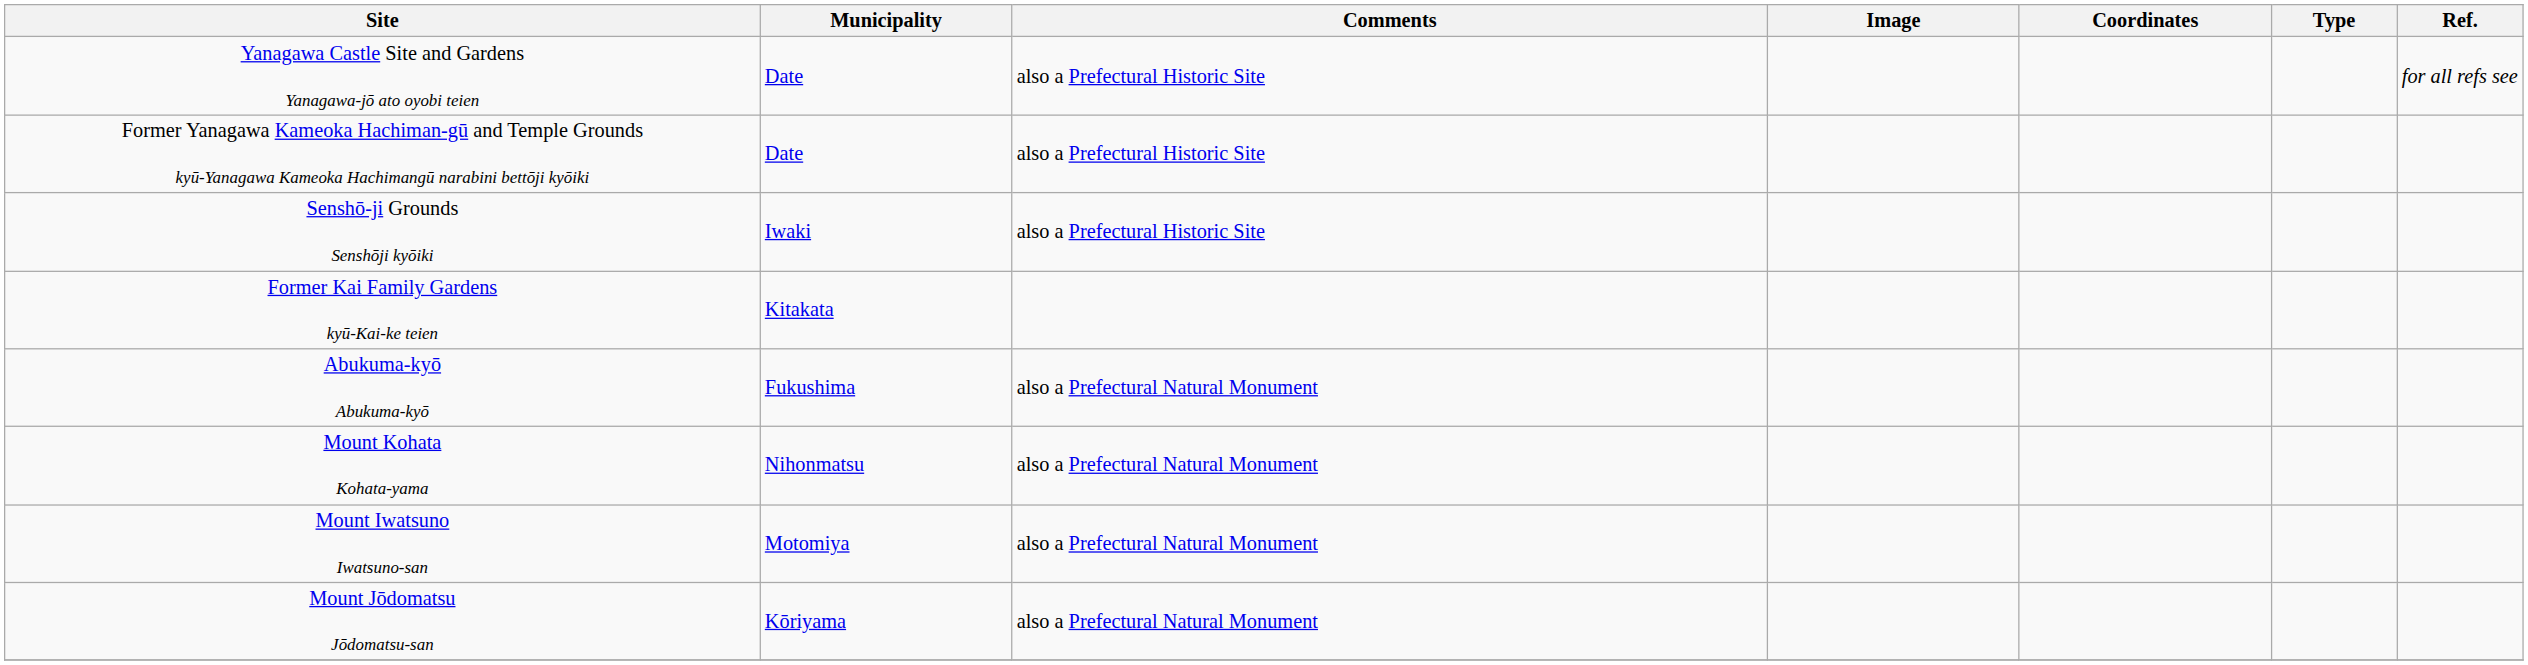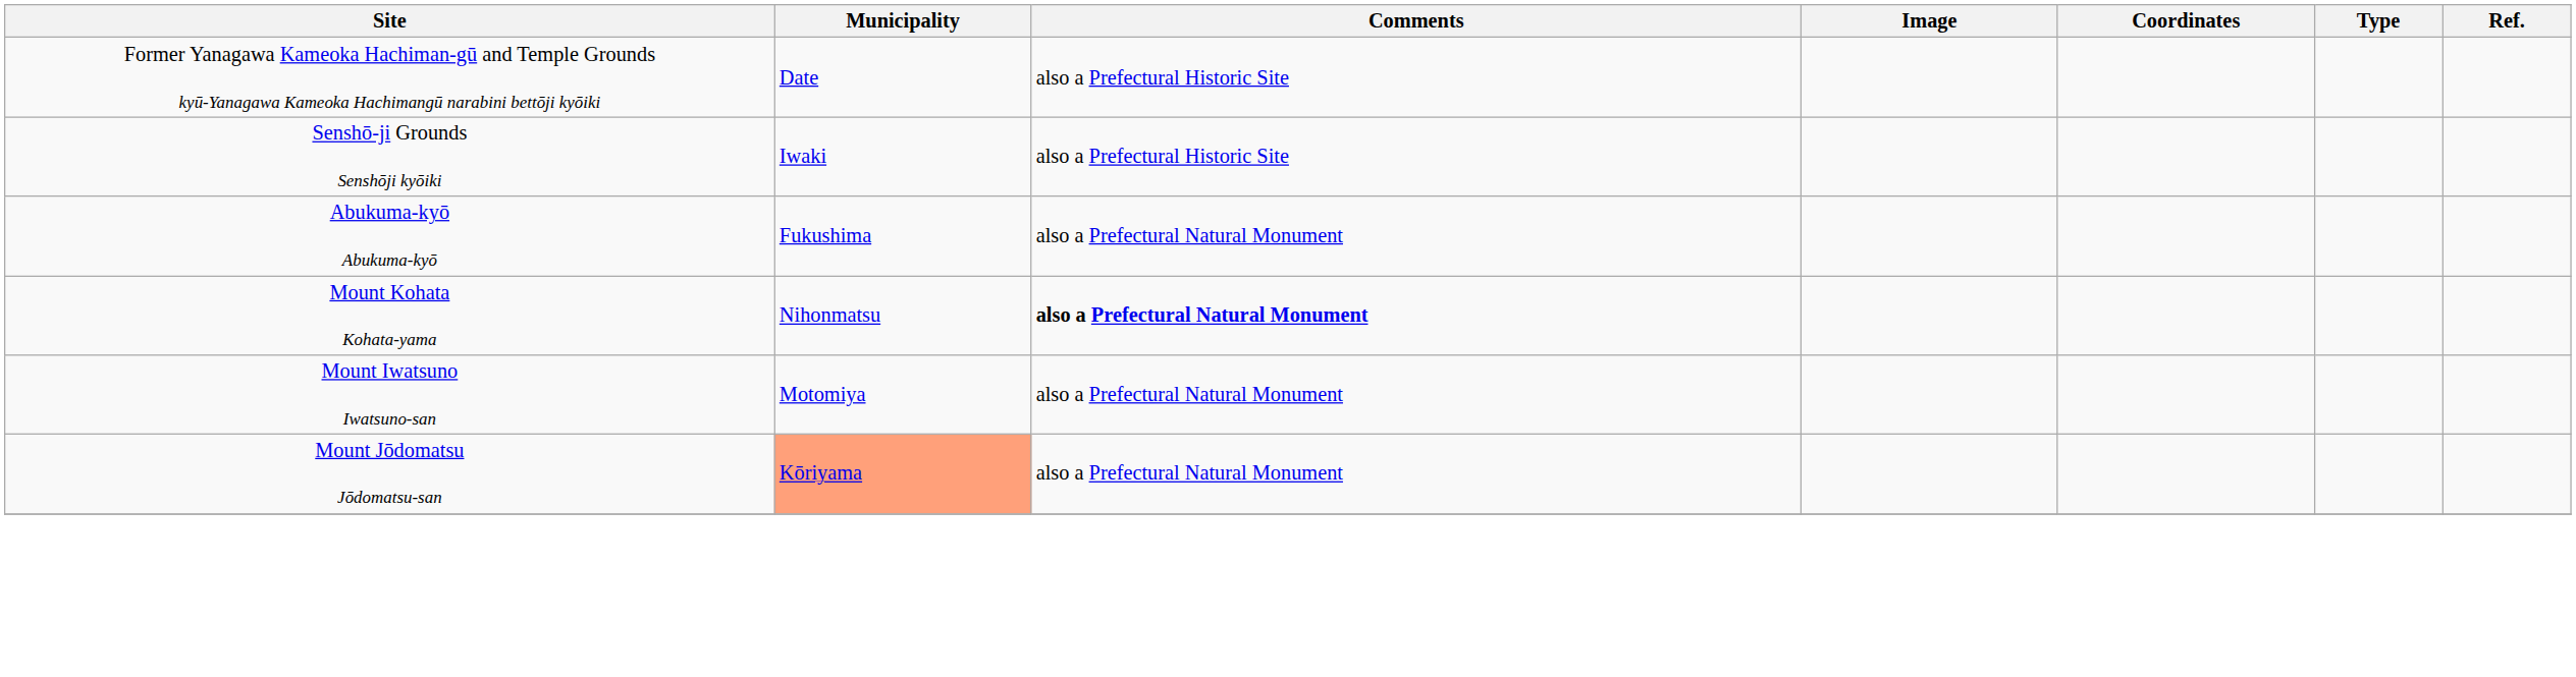 <table class="wikitable sortable"  style="width:100%;">
 <tr>
 <th width="30%" align="left">Site</th>
 <th width="10%" align="left">Municipality</th>
 <th width="30%" align="left" class="unsortable">Comments</th>
 <th width="10%" align="left"  class="unsortable">Image</th>
 <th width="10%" align="left" class="unsortable">Coordinates</th>
 <th width="5%" align="left">Type</th>
 <th width="5%" align="left"  class="unsortable">Ref.</th>
-</tr>
-<tr>
-<td align="center"><a href='#'>Yanagawa Castle</a> Site and Gardens<br><br><small><em>Yanagawa-jō ato oyobi teien</em></small></td>
-<td><a href='#'>Date</a></td>
-<td>also a <a href='#'>Prefectural Historic Site</a></td>
-<td></td>
-<td></td>
-<td></td>
-<td><em>for all refs see</em> </td>
 </tr>
 <tr>
 <td align="center">Former Yanagawa <a href='#'>Kameoka Hachiman-gū</a> and Temple Grounds<br><br><small><em>kyū-Yanagawa Kameoka Hachimangū narabini bettōji kyōiki</em></small></td>
 <td><a href='#'>Date</a></td>
 <td>also a <a href='#'>Prefectural Historic Site</a></td>
 <td></td>
 <td></td>
 <td></td>
 <td></td>
 </tr>
 <tr>
 <td align="center"><a href='#'>Senshō-ji</a> Grounds<br><br><small><em>Senshōji kyōiki</em></small></td>
 <td><a href='#'>Iwaki</a></td>
 <td>also a <a href='#'>Prefectural Historic Site</a></td>
 <td></td>
 <td></td>
 <td></td>
 <td></td>
 </tr>
 <tr>
-<td align="center"><a href='#'>Former Kai Family Gardens</a><br><br><small><em>kyū-Kai-ke teien</em></small></td>
-<td><a href='#'>Kitakata</a></td>
-<td></td>
-<td></td>
-<td></td>
-<td></td>
-<td></td>
-</tr>
-<tr>
 <td align="center"><a href='#'>Abukuma-kyō</a><br><br><small><em>Abukuma-kyō</em></small></td>
 <td><a href='#'>Fukushima</a></td>
 <td>also a <a href='#'>Prefectural Natural Monument</a></td>
 <td></td>
 <td></td>
 <td></td>
 <td></td>
 </tr>
 <tr>
 <td align="center"><a href='#'>Mount Kohata</a><br><br><small><em>Kohata-yama</em></small></td>
 <td><a href='#'>Nihonmatsu</a></td>
-<td>also a <a href='#'>Prefectural Natural Monument</a></td>
+<td><strong>also a <a href='#'>Prefectural Natural Monument</a></strong></td>
 <td></td>
 <td></td>
 <td></td>
 <td></td>
 </tr>
 <tr>
 <td align="center"><a href='#'>Mount Iwatsuno</a><br><br><small><em>Iwatsuno-san</em></small></td>
 <td><a href='#'>Motomiya</a></td>
 <td>also a <a href='#'>Prefectural Natural Monument</a></td>
 <td></td>
 <td></td>
 <td></td>
 <td></td>
 </tr>
 <tr>
 <td align="center"><a href='#'>Mount Jōdomatsu</a><br><br><small><em>Jōdomatsu-san</em></small></td>
-<td><a href='#'>Kōriyama</a></td>
+<td style="background: lightsalmon;"><a href='#'>Kōriyama</a></td>
 <td>also a <a href='#'>Prefectural Natural Monument</a></td>
 <td></td>
 <td></td>
 <td></td>
 <td></td>
 </tr>
 <tr>
 </tr>
 </table>
